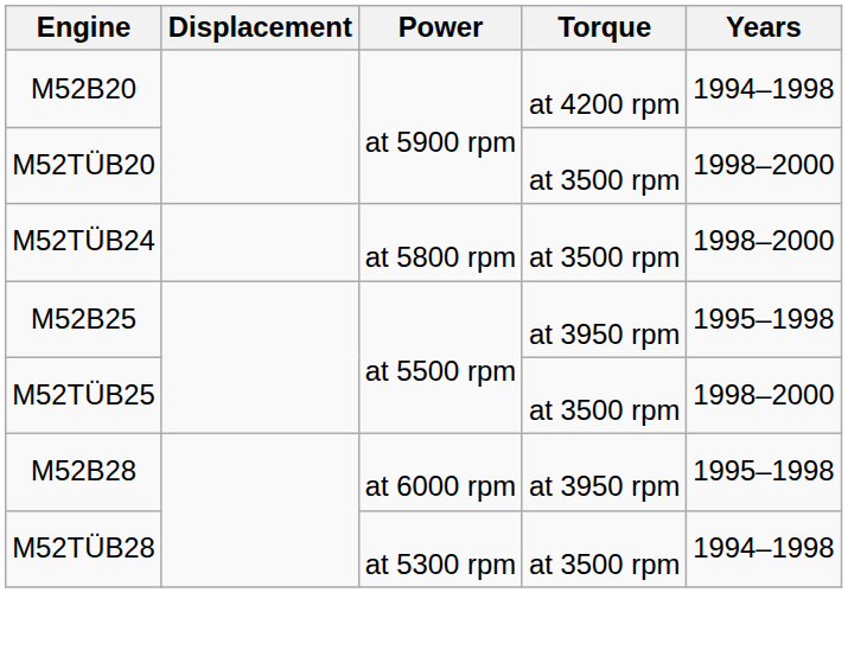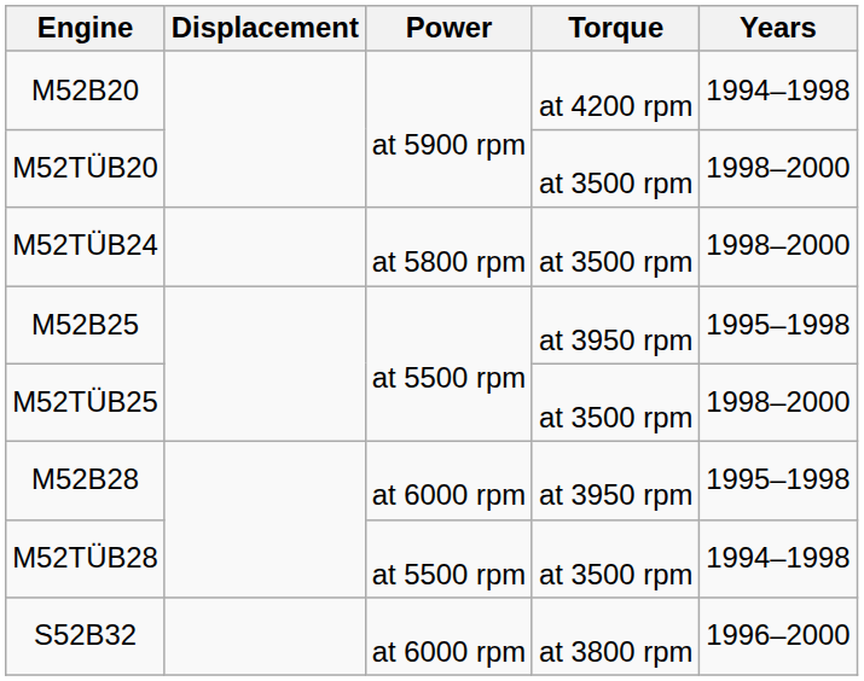 <table class="wikitable sortable" style="text-align: center;">
 <tr>
 <th>Engine</th>
 <th>Displacement</th>
 <th>Power</th>
 <th>Torque</th>
 <th>Years</th>
 </tr>
 <tr>
 <td>M52B20</td>
 <td rowspan=2></td>
 <td rowspan=2> <br> at 5900 rpm</td>
 <td> <br> at 4200 rpm</td>
 <td>1994–1998</td>
 </tr>
 <tr>
 <td>M52TÜB20</td>
 <td> <br> at 3500 rpm</td>
 <td>1998–2000</td>
 </tr>
 <tr>
 <td>M52TÜB24</td>
 <td></td>
 <td> <br> at 5800 rpm</td>
 <td> <br> at 3500 rpm</td>
 <td>1998–2000</td>
 </tr>
 <tr>
 <td>M52B25</td>
 <td rowspan=2></td>
 <td rowspan=2> <br> at 5500 rpm</td>
 <td> <br> at 3950 rpm</td>
 <td>1995–1998</td>
 </tr>
 <tr>
 <td>M52TÜB25</td>
 <td> <br> at 3500 rpm</td>
 <td>1998–2000</td>
 </tr>
 <tr>
 <td>M52B28</td>
 <td rowspan=2></td>
 <td> <br> at 6000 rpm</td>
 <td> <br> at 3950 rpm</td>
 <td>1995–1998</td>
 </tr>
 <tr>
 <td>M52TÜB28</td>
-<td> <br> at 5300 rpm</td>
+<td> <br> at 5500 rpm</td>
 <td> <br> at 3500 rpm</td>
 <td>1994–1998</td>
 </tr>
+<tr>
+<td>S52B32</td>
+<td></td>
+<td> <br> at 6000 rpm</td>
+<td><br> at 3800 rpm</td>
+<td>1996–2000</td>
+</tr>
 </table>
